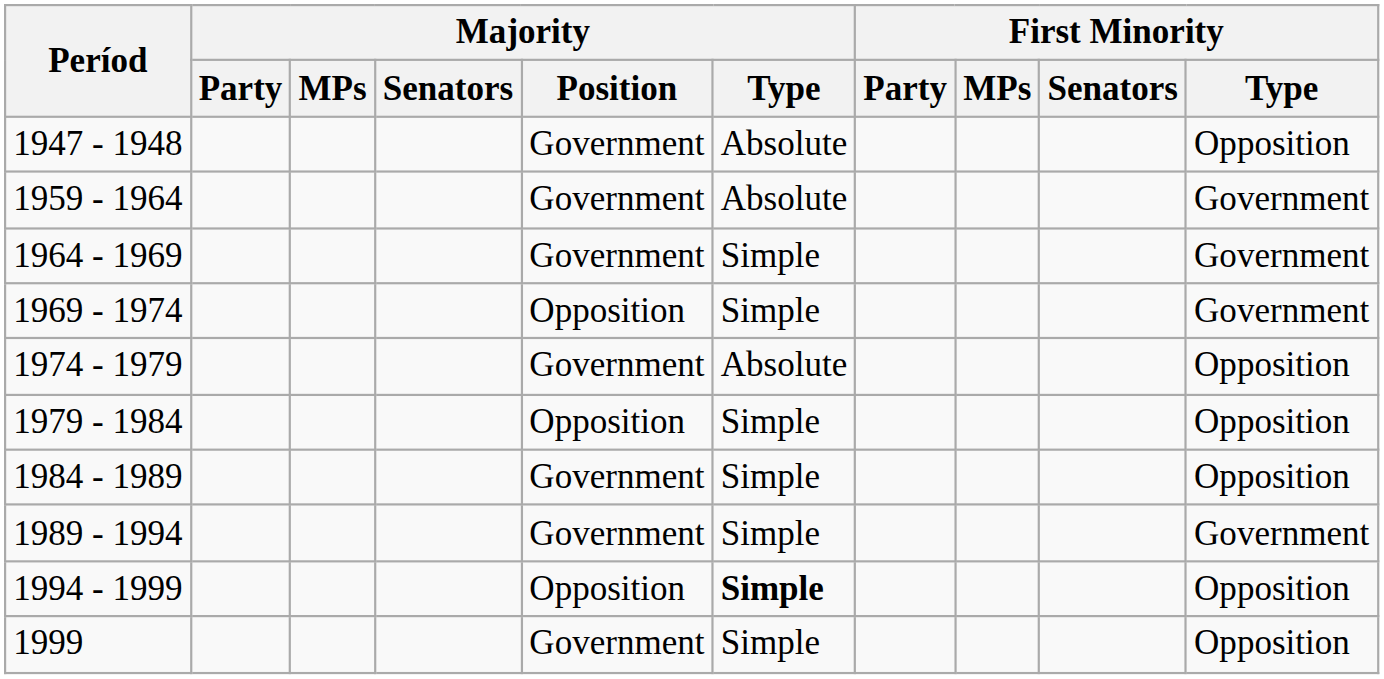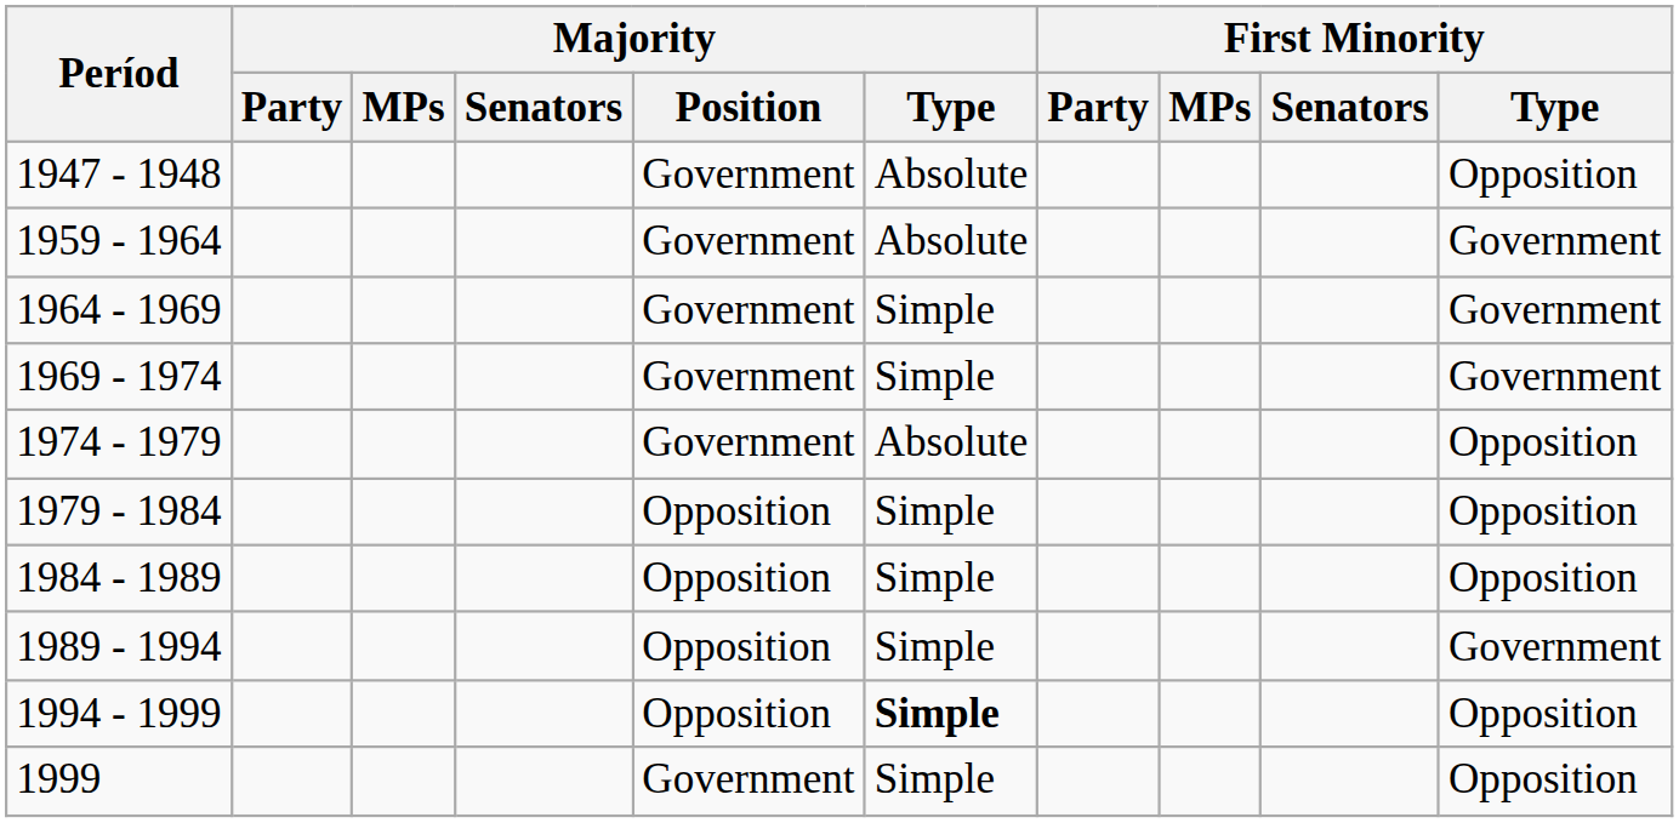 <table class="wikitable">
 <tr>
 <th rowspan="2">Períod</th>
 <th colspan="5">Majority</th>
 <th colspan="4">First Minority</th>
 </tr>
 <tr>
 <th>Party</th>
 <th>MPs</th>
 <th>Senators</th>
 <th>Position</th>
 <th>Type</th>
 <th>Party</th>
 <th>MPs</th>
 <th>Senators</th>
 <th>Type</th>
 </tr>
 <tr>
 <td>1947 - 1948</td>
 <td></td>
 <td></td>
 <td></td>
 <td>Government</td>
 <td>Absolute</td>
 <td></td>
 <td></td>
 <td></td>
 <td>Opposition</td>
 </tr>
 <tr>
 <td>1959 - 1964</td>
 <td></td>
 <td></td>
 <td></td>
 <td>Government</td>
 <td>Absolute</td>
 <td></td>
 <td></td>
 <td></td>
 <td>Government</td>
 </tr>
 <tr>
 <td>1964 - 1969</td>
 <td></td>
 <td></td>
 <td></td>
 <td>Government</td>
 <td>Simple</td>
 <td></td>
 <td></td>
 <td></td>
 <td>Government</td>
 </tr>
 <tr>
 <td>1969 - 1974</td>
 <td></td>
 <td></td>
 <td></td>
-<td>Opposition</td>
+<td>Government</td>
 <td>Simple</td>
 <td></td>
 <td></td>
 <td></td>
 <td>Government</td>
 </tr>
 <tr>
 <td>1974 - 1979</td>
 <td></td>
 <td></td>
 <td></td>
 <td>Government</td>
 <td>Absolute</td>
 <td></td>
 <td></td>
 <td></td>
 <td>Opposition</td>
 </tr>
 <tr>
 <td>1979 - 1984</td>
 <td></td>
 <td></td>
 <td></td>
 <td>Opposition</td>
 <td>Simple</td>
 <td></td>
 <td></td>
 <td></td>
 <td>Opposition</td>
 </tr>
 <tr>
 <td>1984 - 1989</td>
 <td></td>
 <td></td>
 <td></td>
-<td>Government</td>
+<td>Opposition</td>
 <td>Simple</td>
 <td></td>
 <td></td>
 <td></td>
 <td>Opposition</td>
 </tr>
 <tr>
 <td>1989 - 1994</td>
 <td></td>
 <td></td>
 <td></td>
-<td>Government</td>
+<td>Opposition</td>
 <td>Simple</td>
 <td></td>
 <td></td>
 <td></td>
 <td>Government</td>
 </tr>
 <tr>
 <td>1994 - 1999</td>
 <td></td>
 <td></td>
 <td></td>
 <td>Opposition</td>
 <td><strong>Simple</strong></td>
 <td></td>
 <td></td>
 <td></td>
 <td>Opposition</td>
 </tr>
 <tr>
 <td>1999</td>
 <td></td>
 <td></td>
 <td></td>
 <td>Government</td>
 <td>Simple</td>
 <td></td>
 <td></td>
 <td></td>
 <td>Opposition</td>
 </tr>
 </table>
